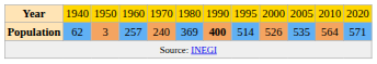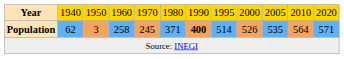 <table class="wikitable">
 <tr>
 <td style="background:#FFE4B5; color:#000000;" align=center><strong>Year</strong></td>
 <td style="background:#FFD700;" align=center>1940</td>
 <td style="background:#FFD700;" align=center>1950</td>
 <td style="background:#FFD700;" align=center>1960</td>
 <td style="background:#FFD700;" align=center>1970</td>
 <td style="background:#FFD700;" align=center>1980</td>
 <td style="background:#FFD700;" align=center>1990</td>
 <td style="background:#FFD700;" align=center>1995</td>
 <td style="background:#FFD700;" align=center>2000</td>
 <td style="background:#FFD700;" align=center>2005</td>
 <td style="background:#FFD700;" align=center>2010</td>
 <td style="background:#FFD700;" align=center>2020</td>
 </tr>
 <tr>
 <td style="background:#FFE4B5; color:#000000;" align=center><strong>Population</strong></td>
 <td style="background:#60B0F4;" align=center>62</td>
 <td style="background:#F4A460;" align=center>3</td>
-<td style="background:#60B0F4;" align=center>257</td>
-<td style="background:#F4A460;" align=center>240</td>
-<td style="background:#60B0F4;" align=center>369</td>
+<td style="background:#60B0F4;" align=center>258</td>
+<td style="background:#F4A460;" align=center>245</td>
+<td style="background:#60B0F4;" align=center>371</td>
 <td style="background:#F4A460;" align=center><strong>400</strong></td>
 <td style="background:#60B0F4;" align=center>514</td>
 <td style="background:#F4A460;" align=center>526</td>
 <td style="background:#60B0F4;" align=center>535</td>
 <td style="background:#F4A460;" align=center>564</td>
 <td style="background:#60B0F4;" align=center>571</td>
 </tr>
 <tr>
 <td colspan=20 style="background:#EFEFEF; color:black;" align=center bgcolor="white"><small>Source: <a href='#'>INEGI</a></small></td>
 </tr>
 </table>
